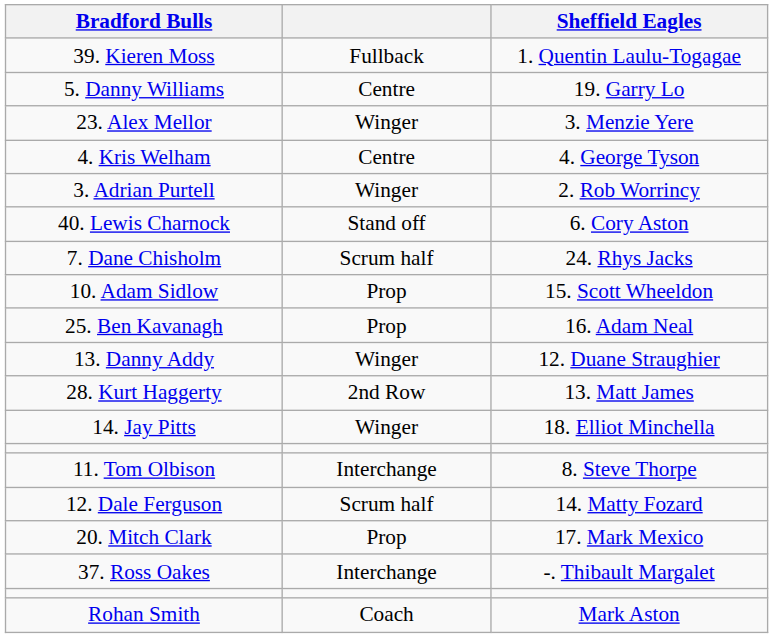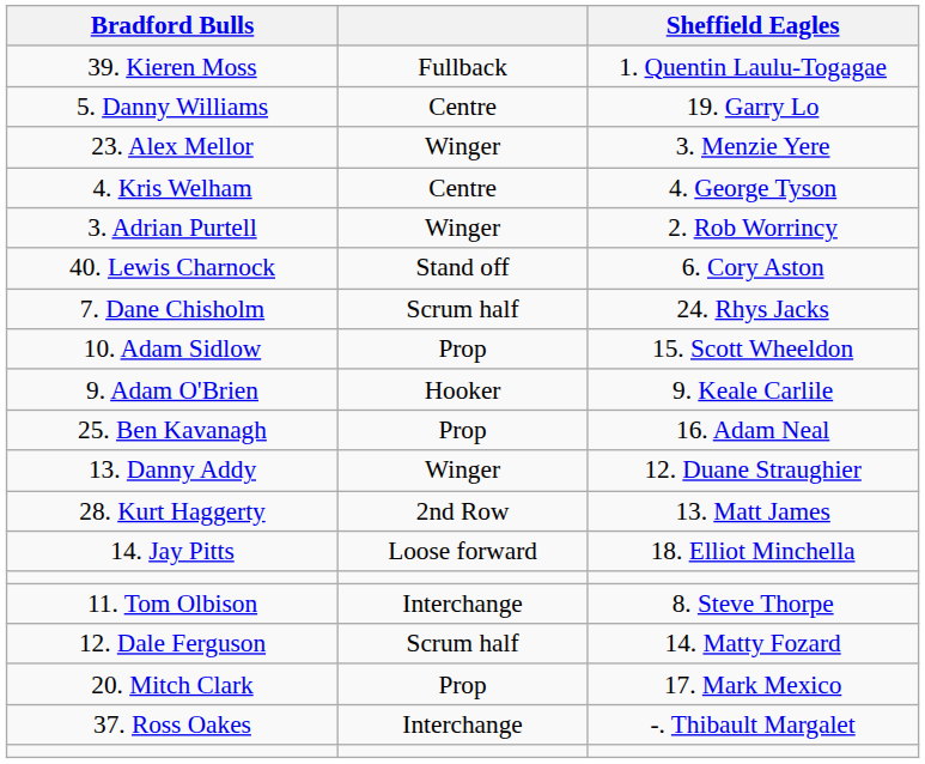 <table class="wikitable" style="margin: 1em auto 1em auto">
 <tr>
 <th width="200"> <a href='#'>Bradford Bulls</a></th>
 <th width="150"></th>
 <th width="200"> <a href='#'>Sheffield Eagles</a></th>
 </tr>
 <tr>
 <td align="center" colspan="1">39. <a href='#'>Kieren Moss</a></td>
 <td align="center" colspan="1">Fullback</td>
 <td align="center" colspan="1">1. <a href='#'>Quentin Laulu-Togagae</a></td>
 </tr>
 <tr>
 <td align="center" colspan="1">5. <a href='#'>Danny Williams</a></td>
 <td align="center" colspan="1">Centre</td>
 <td align="center" colspan="1">19. <a href='#'>Garry Lo</a></td>
 </tr>
 <tr>
 <td align="center" colspan="1">23. <a href='#'>Alex Mellor</a></td>
 <td align="center" colspan="1">Winger</td>
 <td align="center" colspan="1">3. <a href='#'>Menzie Yere</a></td>
 </tr>
 <tr>
 <td align="center" colspan="1">4. <a href='#'>Kris Welham</a></td>
 <td align="center" colspan="1">Centre</td>
 <td align="center" colspan="1">4. <a href='#'>George Tyson</a></td>
 </tr>
 <tr>
 <td align="center" colspan="1">3. <a href='#'>Adrian Purtell</a></td>
 <td align="center" colspan="1">Winger</td>
 <td align="center" colspan="1">2. <a href='#'>Rob Worrincy</a></td>
 </tr>
 <tr>
 <td align="center" colspan="1">40. <a href='#'>Lewis Charnock</a></td>
 <td align="center" colspan="1">Stand off</td>
 <td align="center" colspan="1">6. <a href='#'>Cory Aston</a></td>
 </tr>
 <tr>
 <td align="center" colspan="1">7. <a href='#'>Dane Chisholm</a></td>
 <td align="center" colspan="1">Scrum half</td>
 <td align="center" colspan="1">24. <a href='#'>Rhys Jacks</a></td>
 </tr>
 <tr>
 <td align="center" colspan="1">10. <a href='#'>Adam Sidlow</a></td>
 <td align="center" colspan="1">Prop</td>
 <td align="center" colspan="1">15. <a href='#'>Scott Wheeldon</a></td>
 </tr>
 <tr>
+<td align="center" colspan="1">9. <a href='#'>Adam O'Brien</a></td>
+<td align="center" colspan="1">Hooker</td>
+<td align="center" colspan="1">9. <a href='#'>Keale Carlile</a></td>
+</tr>
+<tr>
 <td align="center" colspan="1">25. <a href='#'>Ben Kavanagh</a></td>
 <td align="center" colspan="1">Prop</td>
 <td align="center" colspan="1">16. <a href='#'>Adam Neal</a></td>
 </tr>
 <tr>
 <td align="center" colspan="1">13. <a href='#'>Danny Addy</a></td>
 <td align="center" colspan="1">Winger</td>
 <td align="center" colspan="1">12. <a href='#'>Duane Straughier</a></td>
 </tr>
 <tr>
 <td align="center" colspan="1">28. <a href='#'>Kurt Haggerty</a></td>
 <td align="center" colspan="1">2nd Row</td>
 <td align="center" colspan="1">13. <a href='#'>Matt James</a></td>
 </tr>
 <tr>
 <td align="center" colspan="1">14. <a href='#'>Jay Pitts</a></td>
-<td align="center" colspan="1">Winger</td>
+<td align="center" colspan="1">Loose forward</td>
 <td align="center" colspan="1">18. <a href='#'>Elliot Minchella</a></td>
 </tr>
 <tr>
 <td align="center" colspan="1"></td>
 <td align="center" colspan="1"></td>
 <td align="center" colspan="1"></td>
 </tr>
 <tr>
 <td align="center" colspan="1">11. <a href='#'>Tom Olbison</a></td>
 <td align="center" colspan="1">Interchange</td>
 <td align="center" colspan="1">8. <a href='#'>Steve Thorpe</a></td>
 </tr>
 <tr>
 <td align="center" colspan="1">12. <a href='#'>Dale Ferguson</a></td>
 <td align="center" colspan="1">Scrum half</td>
 <td align="center" colspan="1">14. <a href='#'>Matty Fozard</a></td>
 </tr>
 <tr>
 <td align="center" colspan="1">20. <a href='#'>Mitch Clark</a></td>
 <td align="center" colspan="1">Prop</td>
 <td align="center" colspan="1">17. <a href='#'>Mark Mexico</a></td>
 </tr>
 <tr>
 <td align="center" colspan="1">37. <a href='#'>Ross Oakes</a></td>
 <td align="center" colspan="1">Interchange</td>
 <td align="center" colspan="1">-. <a href='#'>Thibault Margalet</a></td>
 </tr>
 <tr>
 <td align="center" colspan="1"></td>
 <td align="center" colspan="1"></td>
 <td align="center" colspan="1"></td>
 </tr>
-<tr>
-<td align="center" colspan="1"><a href='#'>Rohan Smith</a></td>
-<td align="center" colspan="1">Coach</td>
-<td align="center" colspan="1"><a href='#'>Mark Aston</a></td>
-</tr>
 </table>
